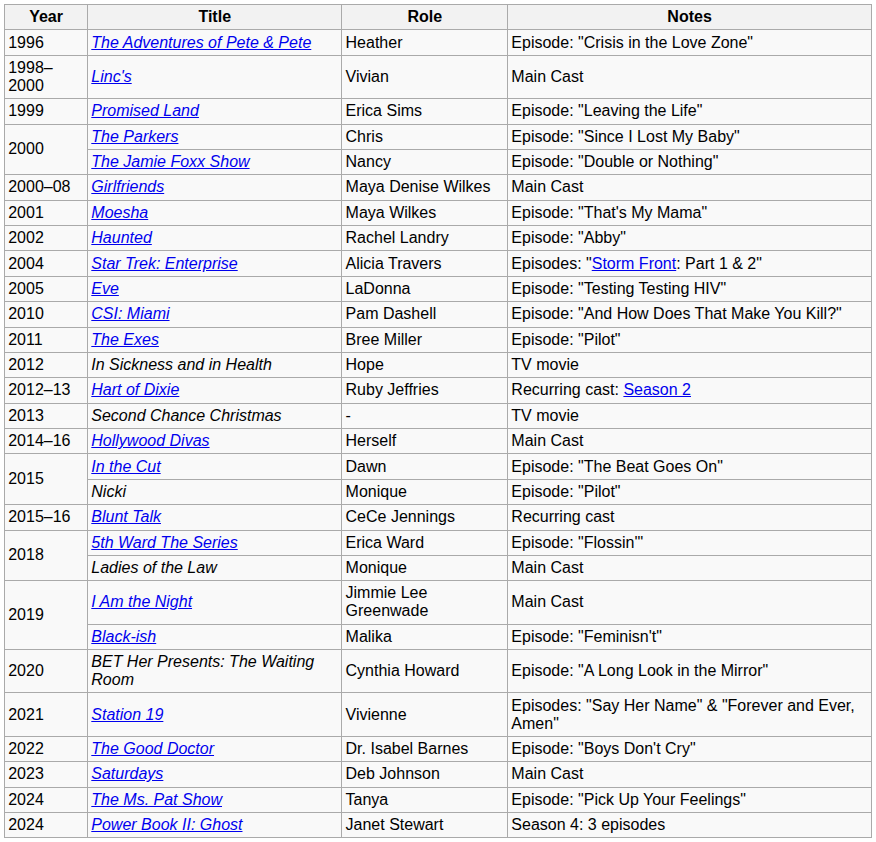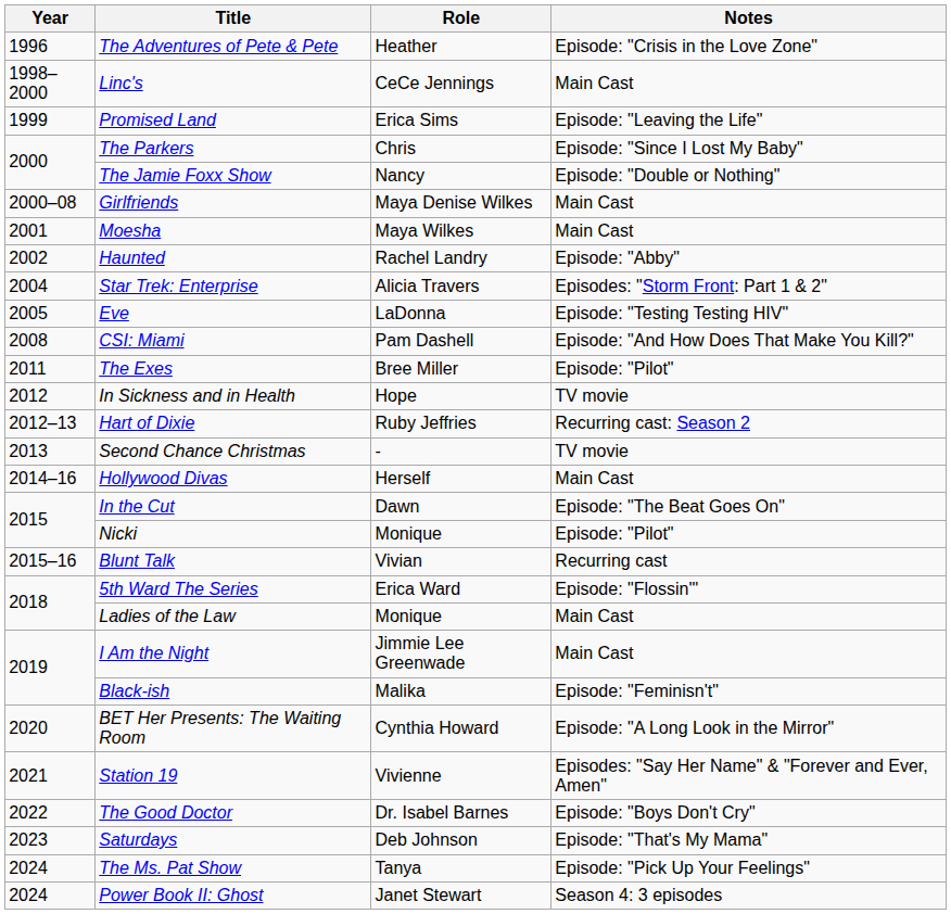 <table class="wikitable sortable">
 <tr>
 <th>Year</th>
 <th>Title</th>
 <th>Role</th>
 <th>Notes</th>
 </tr>
 <tr>
 <td>1996</td>
 <td><em><a href='#'>The Adventures of Pete & Pete</a></em></td>
 <td>Heather</td>
 <td>Episode: "Crisis in the Love Zone"</td>
 </tr>
 <tr>
 <td>1998–2000</td>
 <td><em><a href='#'>Linc's</a></em></td>
-<td>Vivian</td>
+<td>CeCe Jennings</td>
 <td>Main Cast</td>
 </tr>
 <tr>
 <td>1999</td>
 <td><em><a href='#'>Promised Land</a></em></td>
 <td>Erica Sims</td>
 <td>Episode: "Leaving the Life"</td>
 </tr>
 <tr>
 <td rowspan=2>2000</td>
 <td><em><a href='#'>The Parkers</a></em></td>
 <td>Chris</td>
 <td>Episode: "Since I Lost My Baby"</td>
 </tr>
 <tr>
 <td><em><a href='#'>The Jamie Foxx Show</a></em></td>
 <td>Nancy</td>
 <td>Episode: "Double or Nothing"</td>
 </tr>
 <tr>
 <td>2000–08</td>
 <td><em><a href='#'>Girlfriends</a></em></td>
 <td>Maya Denise Wilkes</td>
 <td>Main Cast</td>
 </tr>
 <tr>
 <td>2001</td>
 <td><em><a href='#'>Moesha</a></em></td>
 <td>Maya Wilkes</td>
-<td>Episode: "That's My Mama"</td>
+<td>Main Cast</td>
 </tr>
 <tr>
 <td>2002</td>
 <td><em><a href='#'>Haunted</a></em></td>
 <td>Rachel Landry</td>
 <td>Episode: "Abby"</td>
 </tr>
 <tr>
 <td>2004</td>
 <td><em><a href='#'>Star Trek: Enterprise</a></em></td>
 <td>Alicia Travers</td>
 <td>Episodes: "<a href='#'>Storm Front</a>: Part 1 & 2"</td>
 </tr>
 <tr>
 <td>2005</td>
 <td><em><a href='#'>Eve</a></em></td>
 <td>LaDonna</td>
 <td>Episode: "Testing Testing HIV"</td>
 </tr>
 <tr>
-<td>2010</td>
+<td>2008</td>
 <td><em><a href='#'>CSI: Miami</a></em></td>
 <td>Pam Dashell</td>
 <td>Episode: "And How Does That Make You Kill?"</td>
 </tr>
 <tr>
 <td>2011</td>
 <td><em><a href='#'>The Exes</a></em></td>
 <td>Bree Miller</td>
 <td>Episode: "Pilot"</td>
 </tr>
 <tr>
 <td>2012</td>
 <td><em>In Sickness and in Health</em></td>
 <td>Hope</td>
 <td>TV movie</td>
 </tr>
 <tr>
 <td>2012–13</td>
 <td><em><a href='#'>Hart of Dixie</a></em></td>
 <td>Ruby Jeffries</td>
 <td>Recurring cast: <a href='#'>Season 2</a></td>
 </tr>
 <tr>
 <td>2013</td>
 <td><em>Second Chance Christmas</em></td>
 <td>-</td>
 <td>TV movie</td>
 </tr>
 <tr>
 <td>2014–16</td>
 <td><em><a href='#'>Hollywood Divas</a></em></td>
 <td>Herself</td>
 <td>Main Cast</td>
 </tr>
 <tr>
 <td rowspan=2>2015</td>
 <td><em><a href='#'>In the Cut</a></em></td>
 <td>Dawn</td>
 <td>Episode: "The Beat Goes On"</td>
 </tr>
 <tr>
 <td><em>Nicki</em></td>
 <td>Monique</td>
 <td>Episode: "Pilot"</td>
 </tr>
 <tr>
 <td>2015–16</td>
 <td><em><a href='#'>Blunt Talk</a></em></td>
-<td>CeCe Jennings</td>
+<td>Vivian</td>
 <td>Recurring cast</td>
 </tr>
 <tr>
 <td rowspan=2>2018</td>
 <td><em><a href='#'>5th Ward The Series</a></em></td>
 <td>Erica Ward</td>
 <td>Episode: "Flossin'"</td>
 </tr>
 <tr>
 <td><em>Ladies of the Law</em></td>
 <td>Monique</td>
 <td>Main Cast</td>
 </tr>
 <tr>
 <td rowspan=2>2019</td>
 <td><em><a href='#'>I Am the Night</a></em></td>
 <td>Jimmie Lee Greenwade</td>
 <td>Main Cast</td>
 </tr>
 <tr>
 <td><em><a href='#'>Black-ish</a></em></td>
 <td>Malika</td>
 <td>Episode: "Feminisn't"</td>
 </tr>
 <tr>
 <td>2020</td>
 <td><em>BET Her Presents: The Waiting Room</em></td>
 <td>Cynthia Howard</td>
 <td>Episode: "A Long Look in the Mirror"</td>
 </tr>
 <tr>
 <td>2021</td>
 <td><em><a href='#'>Station 19</a></em></td>
 <td>Vivienne</td>
 <td>Episodes: "Say Her Name" & "Forever and Ever, Amen"</td>
 </tr>
 <tr>
 <td>2022</td>
 <td><em><a href='#'>The Good Doctor</a></em></td>
 <td>Dr. Isabel Barnes</td>
 <td>Episode: "Boys Don't Cry"</td>
 </tr>
 <tr>
 <td>2023</td>
 <td><em><a href='#'>Saturdays</a></em></td>
 <td>Deb Johnson</td>
-<td>Main Cast</td>
+<td>Episode: "That's My Mama"</td>
 </tr>
 <tr>
 <td>2024</td>
 <td><em><a href='#'>The Ms. Pat Show</a></em></td>
 <td>Tanya</td>
 <td>Episode: "Pick Up Your Feelings"</td>
 </tr>
 <tr>
 <td>2024</td>
 <td><em><a href='#'>Power Book II: Ghost</a></em></td>
 <td>Janet Stewart</td>
 <td>Season 4: 3 episodes</td>
 </tr>
 </table>
